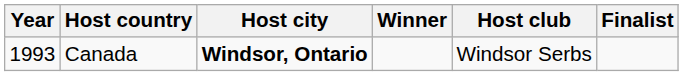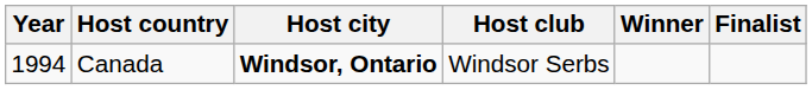 <table class="wikitable">
 <tr>
 <th>Year</th>
 <th>Host country</th>
 <th>Host city</th>
+<th>Host club</th>
 <th>Winner</th>
-<th>Host club</th>
 <th>Finalist</th>
 </tr>
 <tr>
-<td>1993</td>
+<td>1994</td>
 <td>Canada</td>
 <td><strong>Windsor, Ontario</strong></td>
+<td>Windsor Serbs</td>
 <td></td>
-<td>Windsor Serbs</td>
 <td></td>
 </tr>
 </table>
